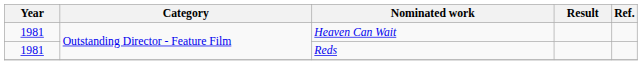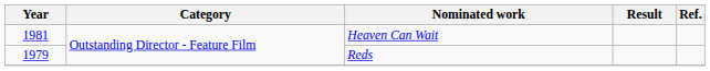 <table class=wikitable>
 <tr>
 <th scope="col" style="width:5em;">Year</th>
 <th scope="col" style="width:26em;">Category</th>
 <th scope="col" style="width:25em;">Nominated work</th>
 <th scope="col" style="width:5em;">Result</th>
 <th>Ref.</th>
 </tr>
 <tr>
 <td style="text-align:center;"><a href='#'>1981</a></td>
 <td rowspan="2"><a href='#'>Outstanding Director - Feature Film</a></td>
 <td><em><a href='#'>Heaven Can Wait</a></em></td>
 <td></td>
 <td></td>
 </tr>
 <tr>
-<td style="text-align:center;"><a href='#'>1981</a></td>
+<td style="text-align:center;"><a href='#'>1979</a></td>
 <td><em><a href='#'>Reds</a></em></td>
 <td></td>
 <td></td>
 </tr>
 <tr>
 </tr>
 </table>
